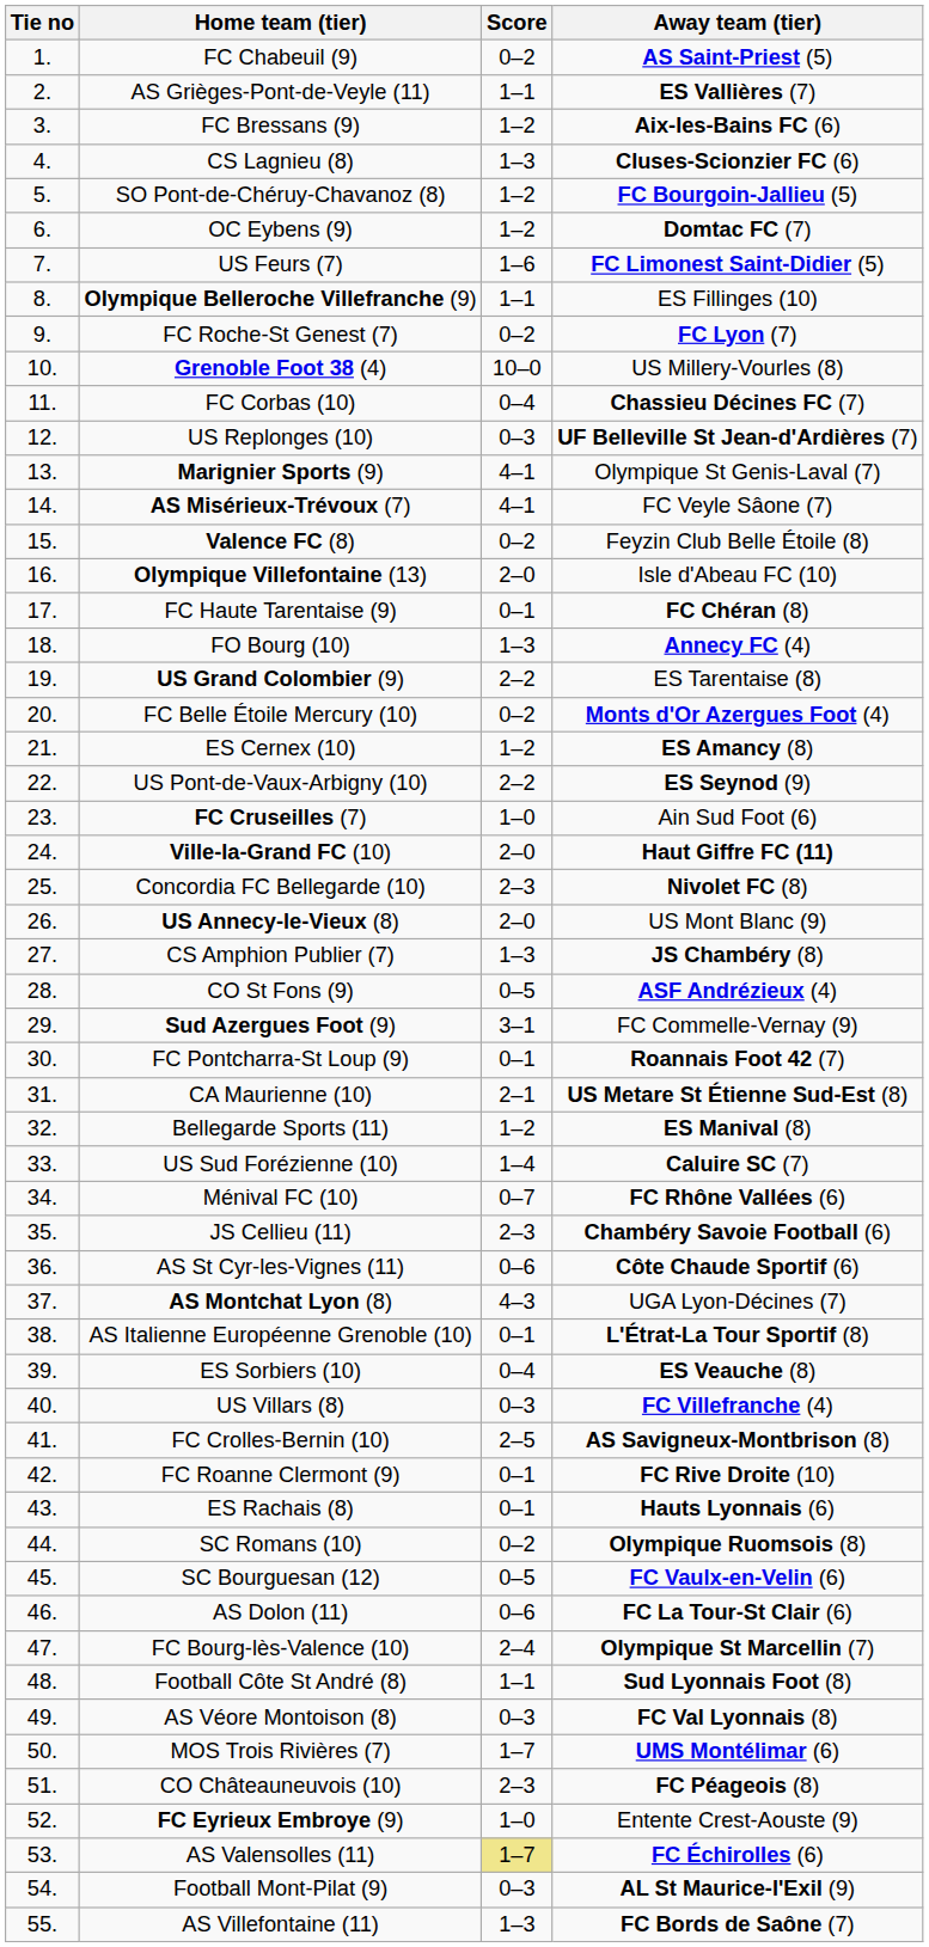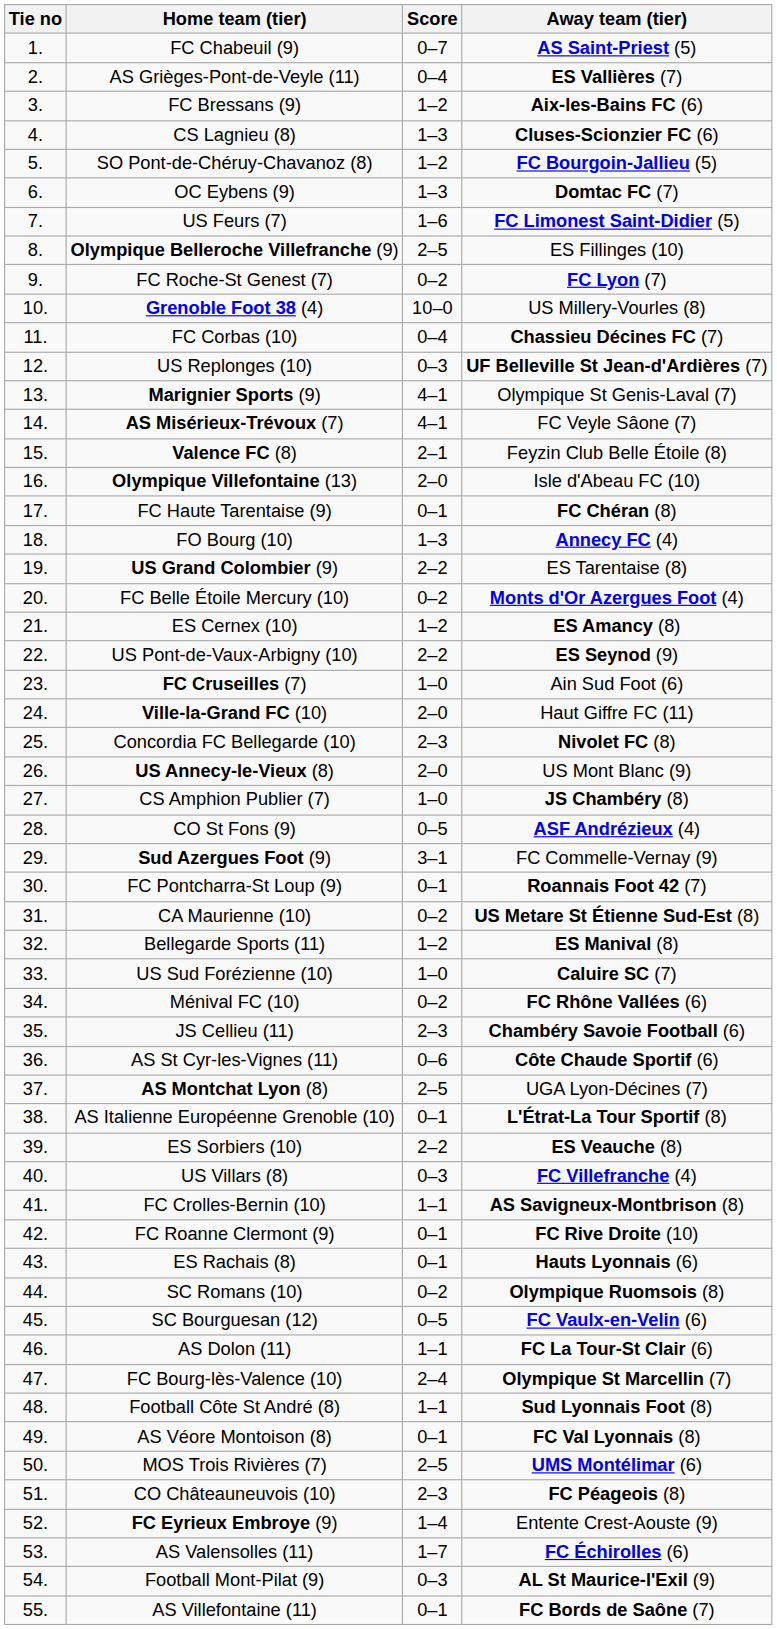 <table class="wikitable" style="text-align: center">
 <tr>
 <th>Tie no</th>
 <th>Home team (tier)</th>
 <th>Score</th>
 <th>Away team (tier)</th>
 </tr>
 <tr>
 <td>1.</td>
 <td>FC Chabeuil (9)</td>
-<td>0–2</td>
+<td>0–7</td>
 <td><strong><a href='#'>AS Saint-Priest</a></strong> (5)</td>
 </tr>
 <tr>
 <td>2.</td>
 <td>AS Grièges-Pont-de-Veyle (11)</td>
-<td>1–1 </td>
+<td>0–4</td>
 <td><strong>ES Vallières</strong> (7)</td>
 </tr>
 <tr>
 <td>3.</td>
 <td>FC Bressans (9)</td>
 <td>1–2</td>
 <td><strong>Aix-les-Bains FC</strong> (6)</td>
 </tr>
 <tr>
 <td>4.</td>
 <td>CS Lagnieu (8)</td>
 <td>1–3</td>
 <td><strong>Cluses-Scionzier FC</strong> (6)</td>
 </tr>
 <tr>
 <td>5.</td>
 <td>SO Pont-de-Chéruy-Chavanoz (8)</td>
 <td>1–2</td>
 <td><strong><a href='#'>FC Bourgoin-Jallieu</a></strong> (5)</td>
 </tr>
 <tr>
 <td>6.</td>
 <td>OC Eybens (9)</td>
-<td>1–2</td>
+<td>1–3</td>
 <td><strong>Domtac FC</strong> (7)</td>
 </tr>
 <tr>
 <td>7.</td>
 <td>US Feurs (7)</td>
 <td>1–6</td>
 <td><strong><a href='#'>FC Limonest Saint-Didier</a></strong> (5)</td>
 </tr>
 <tr>
 <td>8.</td>
 <td><strong>Olympique Belleroche Villefranche</strong> (9)</td>
-<td>1–1 </td>
+<td>2–5</td>
 <td>ES Fillinges (10)</td>
 </tr>
 <tr>
 <td>9.</td>
 <td>FC Roche-St Genest (7)</td>
 <td>0–2</td>
 <td><strong><a href='#'>FC Lyon</a></strong> (7)</td>
 </tr>
 <tr>
 <td>10.</td>
 <td><strong><a href='#'>Grenoble Foot 38</a></strong> (4)</td>
 <td>10–0</td>
 <td>US Millery-Vourles (8)</td>
 </tr>
 <tr>
 <td>11.</td>
 <td>FC Corbas (10)</td>
 <td>0–4</td>
 <td><strong>Chassieu Décines FC</strong> (7)</td>
 </tr>
 <tr>
 <td>12.</td>
 <td>US Replonges (10)</td>
 <td>0–3</td>
 <td><strong>UF Belleville St Jean-d'Ardières</strong> (7)</td>
 </tr>
 <tr>
 <td>13.</td>
 <td><strong>Marignier Sports</strong> (9)</td>
 <td>4–1</td>
 <td>Olympique St Genis-Laval (7)</td>
 </tr>
 <tr>
 <td>14.</td>
 <td><strong>AS Misérieux-Trévoux</strong> (7)</td>
 <td>4–1</td>
 <td>FC Veyle Sâone (7)</td>
 </tr>
 <tr>
 <td>15.</td>
 <td><strong>Valence FC</strong> (8)</td>
-<td>0–2</td>
+<td>2–1</td>
 <td>Feyzin Club Belle Étoile (8)</td>
 </tr>
 <tr>
 <td>16.</td>
 <td><strong>Olympique Villefontaine</strong> (13)</td>
 <td>2–0</td>
 <td>Isle d'Abeau FC (10)</td>
 </tr>
 <tr>
 <td>17.</td>
 <td>FC Haute Tarentaise (9)</td>
 <td>0–1</td>
 <td><strong>FC Chéran</strong> (8)</td>
 </tr>
 <tr>
 <td>18.</td>
 <td>FO Bourg (10)</td>
 <td>1–3</td>
 <td><strong><a href='#'>Annecy FC</a></strong> (4)</td>
 </tr>
 <tr>
 <td>19.</td>
 <td><strong>US Grand Colombier</strong> (9)</td>
 <td>2–2 </td>
 <td>ES Tarentaise (8)</td>
 </tr>
 <tr>
 <td>20.</td>
 <td>FC Belle Étoile Mercury (10)</td>
 <td>0–2</td>
 <td><strong><a href='#'>Monts d'Or Azergues Foot</a></strong> (4)</td>
 </tr>
 <tr>
 <td>21.</td>
 <td>ES Cernex (10)</td>
 <td>1–2</td>
 <td><strong>ES Amancy</strong> (8)</td>
 </tr>
 <tr>
 <td>22.</td>
 <td>US Pont-de-Vaux-Arbigny (10)</td>
 <td>2–2 </td>
 <td><strong>ES Seynod</strong> (9)</td>
 </tr>
 <tr>
 <td>23.</td>
 <td><strong>FC Cruseilles</strong> (7)</td>
 <td>1–0</td>
 <td>Ain Sud Foot (6)</td>
 </tr>
 <tr>
 <td>24.</td>
 <td><strong>Ville-la-Grand FC</strong> (10)</td>
 <td>2–0</td>
-<td><strong>Haut Giffre FC (11)</strong></td>
+<td>Haut Giffre FC (11)</td>
 </tr>
 <tr>
 <td>25.</td>
 <td>Concordia FC Bellegarde (10)</td>
 <td>2–3</td>
 <td><strong>Nivolet FC</strong> (8)</td>
 </tr>
 <tr>
 <td>26.</td>
 <td><strong>US Annecy-le-Vieux</strong> (8)</td>
 <td>2–0</td>
 <td>US Mont Blanc (9)</td>
 </tr>
 <tr>
 <td>27.</td>
 <td>CS Amphion Publier (7)</td>
-<td>1–3</td>
+<td>1–0</td>
 <td><strong>JS Chambéry</strong> (8)</td>
 </tr>
 <tr>
 <td>28.</td>
 <td>CO St Fons (9)</td>
 <td>0–5</td>
 <td><strong><a href='#'>ASF Andrézieux</a></strong> (4)</td>
 </tr>
 <tr>
 <td>29.</td>
 <td><strong>Sud Azergues Foot</strong> (9)</td>
 <td>3–1</td>
 <td>FC Commelle-Vernay (9)</td>
 </tr>
 <tr>
 <td>30.</td>
 <td>FC Pontcharra-St Loup (9)</td>
 <td>0–1</td>
 <td><strong>Roannais Foot 42</strong> (7)</td>
 </tr>
 <tr>
 <td>31.</td>
 <td>CA Maurienne (10)</td>
-<td>2–1</td>
+<td>0–2</td>
 <td><strong>US Metare St Étienne Sud-Est</strong> (8)</td>
 </tr>
 <tr>
 <td>32.</td>
 <td>Bellegarde Sports (11)</td>
 <td>1–2 </td>
 <td><strong>ES Manival</strong> (8)</td>
 </tr>
 <tr>
 <td>33.</td>
 <td>US Sud Forézienne (10)</td>
-<td>1–4 </td>
+<td>1–0</td>
 <td><strong>Caluire SC</strong> (7)</td>
 </tr>
 <tr>
 <td>34.</td>
 <td>Ménival FC (10)</td>
-<td>0–7</td>
+<td>0–2</td>
 <td><strong>FC Rhône Vallées</strong> (6)</td>
 </tr>
 <tr>
 <td>35.</td>
 <td>JS Cellieu (11)</td>
 <td>2–3</td>
 <td><strong>Chambéry Savoie Football</strong> (6)</td>
 </tr>
 <tr>
 <td>36.</td>
 <td>AS St Cyr-les-Vignes (11)</td>
 <td>0–6</td>
 <td><strong>Côte Chaude Sportif</strong> (6)</td>
 </tr>
 <tr>
 <td>37.</td>
 <td><strong>AS Montchat Lyon</strong> (8)</td>
-<td>4–3</td>
+<td>2–5</td>
 <td>UGA Lyon-Décines (7)</td>
 </tr>
 <tr>
 <td>38.</td>
 <td>AS Italienne Européenne Grenoble (10)</td>
 <td>0–1</td>
 <td><strong>L'Étrat-La Tour Sportif</strong> (8)</td>
 </tr>
 <tr>
 <td>39.</td>
 <td>ES Sorbiers (10)</td>
-<td>0–4</td>
+<td>2–2 </td>
 <td><strong>ES Veauche</strong> (8)</td>
 </tr>
 <tr>
 <td>40.</td>
 <td>US Villars (8)</td>
 <td>0–3</td>
 <td><strong><a href='#'>FC Villefranche</a></strong> (4)</td>
 </tr>
 <tr>
 <td>41.</td>
 <td>FC Crolles-Bernin (10)</td>
-<td>2–5</td>
+<td>1–1 </td>
 <td><strong>AS Savigneux-Montbrison</strong> (8)</td>
 </tr>
 <tr>
 <td>42.</td>
 <td>FC Roanne Clermont (9)</td>
 <td>0–1</td>
 <td><strong>FC Rive Droite</strong> (10)</td>
 </tr>
 <tr>
 <td>43.</td>
 <td>ES Rachais (8)</td>
 <td>0–1</td>
 <td><strong>Hauts Lyonnais</strong> (6)</td>
 </tr>
 <tr>
 <td>44.</td>
 <td>SC Romans (10)</td>
 <td>0–2</td>
 <td><strong>Olympique Ruomsois</strong> (8)</td>
 </tr>
 <tr>
 <td>45.</td>
 <td>SC Bourguesan (12)</td>
 <td>0–5</td>
 <td><strong><a href='#'>FC Vaulx-en-Velin</a></strong> (6)</td>
 </tr>
 <tr>
 <td>46.</td>
 <td>AS Dolon (11)</td>
-<td>0–6</td>
+<td>1–1 </td>
 <td><strong>FC La Tour-St Clair</strong> (6)</td>
 </tr>
 <tr>
 <td>47.</td>
 <td>FC Bourg-lès-Valence (10)</td>
 <td>2–4</td>
 <td><strong>Olympique St Marcellin</strong> (7)</td>
 </tr>
 <tr>
 <td>48.</td>
 <td>Football Côte St André (8)</td>
 <td>1–1 </td>
 <td><strong>Sud Lyonnais Foot</strong> (8)</td>
 </tr>
 <tr>
 <td>49.</td>
 <td>AS Véore Montoison (8)</td>
-<td>0–3</td>
+<td>0–1</td>
 <td><strong>FC Val Lyonnais</strong> (8)</td>
 </tr>
 <tr>
 <td>50.</td>
 <td>MOS Trois Rivières (7)</td>
-<td>1–7</td>
+<td>2–5</td>
 <td><strong><a href='#'>UMS Montélimar</a></strong> (6)</td>
 </tr>
 <tr>
 <td>51.</td>
 <td>CO Châteauneuvois (10)</td>
 <td>2–3</td>
 <td><strong>FC Péageois</strong> (8)</td>
 </tr>
 <tr>
 <td>52.</td>
 <td><strong>FC Eyrieux Embroye</strong> (9)</td>
-<td>1–0</td>
+<td>1–4 </td>
 <td>Entente Crest-Aouste (9)</td>
 </tr>
 <tr>
 <td>53.</td>
 <td>AS Valensolles (11)</td>
-<td style="background: khaki;">1–7</td>
+<td>1–7</td>
 <td><strong><a href='#'>FC Échirolles</a></strong> (6)</td>
 </tr>
 <tr>
 <td>54.</td>
 <td>Football Mont-Pilat (9)</td>
 <td>0–3</td>
 <td><strong>AL St Maurice-l'Exil</strong> (9)</td>
 </tr>
 <tr>
 <td>55.</td>
 <td>AS Villefontaine (11)</td>
-<td>1–3</td>
+<td>0–1</td>
 <td><strong>FC Bords de Saône</strong> (7)</td>
 </tr>
 </table>
